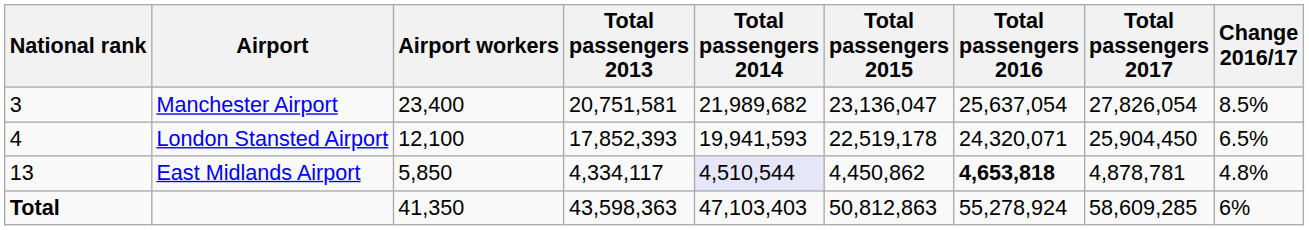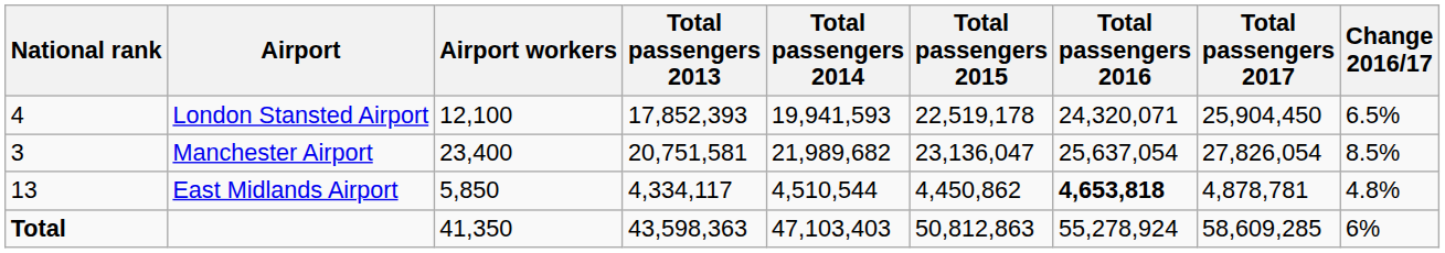 <table class="wikitable sortable">
 <tr>
 <th>National rank</th>
 <th>Airport</th>
 <th>Airport workers</th>
 <th>Total<br>passengers<br>2013</th>
 <th>Total<br>passengers<br>2014</th>
 <th>Total<br>passengers<br>2015</th>
 <th>Total<br>passengers<br>2016</th>
 <th>Total<br>passengers<br>2017</th>
 <th>Change<br>2016/17</th>
 </tr>
 <tr>
+<td>4</td>
+<td><a href='#'>London Stansted Airport</a></td>
+<td>12,100</td>
+<td>17,852,393</td>
+<td>19,941,593</td>
+<td>22,519,178</td>
+<td>24,320,071</td>
+<td>25,904,450</td>
+<td>6.5%</td>
+</tr>
+<tr>
 <td>3</td>
 <td><a href='#'>Manchester Airport</a></td>
 <td>23,400</td>
 <td>20,751,581</td>
 <td>21,989,682</td>
 <td>23,136,047</td>
 <td>25,637,054</td>
 <td>27,826,054</td>
 <td>8.5%</td>
 </tr>
 <tr>
-<td>4</td>
-<td><a href='#'>London Stansted Airport</a></td>
-<td>12,100</td>
-<td>17,852,393</td>
-<td>19,941,593</td>
-<td>22,519,178</td>
-<td>24,320,071</td>
-<td>25,904,450</td>
-<td>6.5%</td>
-</tr>
-<tr>
 <td>13</td>
 <td><a href='#'>East Midlands Airport</a></td>
 <td>5,850</td>
 <td>4,334,117</td>
-<td style="background: lavender;">4,510,544</td>
+<td>4,510,544</td>
 <td>4,450,862</td>
 <td><strong>4,653,818</strong></td>
 <td>4,878,781</td>
 <td>4.8%</td>
 </tr>
 <tr>
 <td><strong>Total</strong></td>
 <td></td>
 <td>41,350</td>
 <td>43,598,363</td>
 <td>47,103,403</td>
 <td>50,812,863</td>
 <td>55,278,924</td>
 <td>58,609,285</td>
 <td>6%</td>
 </tr>
 </table>
